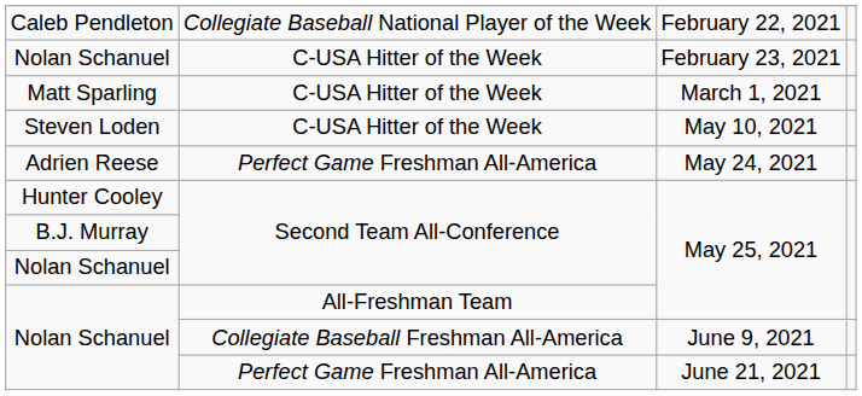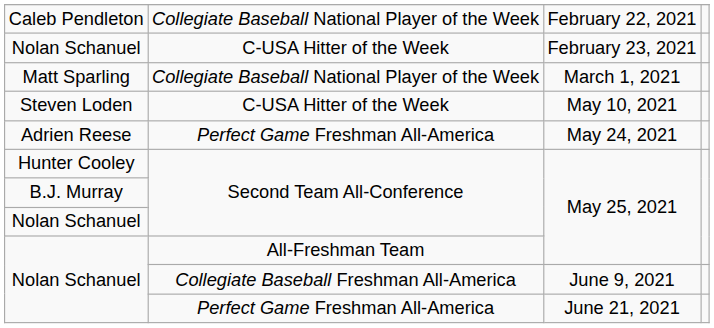 <table class="wikitable sortable" style="text-align: center">
 <tr align=center>
 </tr>
 <tr>
 <td>Caleb Pendleton</td>
 <td><em>Collegiate Baseball</em> National Player of the Week</td>
 <td>February 22, 2021</td>
 <td></td>
 </tr>
 <tr>
 <td>Nolan Schanuel</td>
 <td>C-USA Hitter of the Week</td>
 <td>February 23, 2021</td>
 <td></td>
 </tr>
 <tr>
 <td>Matt Sparling</td>
-<td>C-USA Hitter of the Week</td>
+<td><em>Collegiate Baseball</em> National Player of the Week</td>
 <td>March 1, 2021</td>
 <td></td>
 </tr>
 <tr>
 <td>Steven Loden</td>
 <td>C-USA Hitter of the Week</td>
 <td>May 10, 2021</td>
 <td></td>
 </tr>
 <tr>
 <td>Adrien Reese</td>
 <td><em>Perfect Game</em> Freshman All-America</td>
 <td>May 24, 2021</td>
 <td></td>
 </tr>
 <tr>
 <td>Hunter Cooley</td>
 <td rowspan=3>Second Team All-Conference</td>
 <td rowspan=4>May 25, 2021</td>
 <td rowspan=4></td>
 </tr>
 <tr>
 <td>B.J. Murray</td>
 </tr>
 <tr>
 <td>Nolan Schanuel</td>
 </tr>
 <tr>
 <td rowspan=3>Nolan Schanuel</td>
 <td>All-Freshman Team</td>
 </tr>
 <tr>
 <td><em>Collegiate Baseball</em> Freshman All-America</td>
 <td>June 9, 2021</td>
 <td></td>
 </tr>
 <tr>
 <td><em>Perfect Game</em> Freshman All-America</td>
 <td>June 21, 2021</td>
 <td></td>
 </tr>
 </table>
